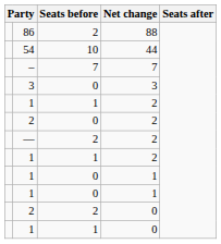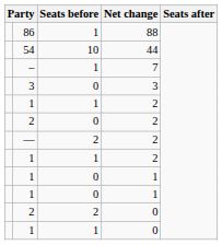 <table class=wikitable style="text-align:right">
 <tr>
 <th colspan="2">Party</th>
 <th>Seats before</th>
 <th>Net change</th>
 <th>Seats after</th>
 </tr>
 <tr>
 <td></td>
 <td>86</td>
-<td> 2</td>
+<td> 1</td>
 <td>88</td>
 </tr>
 <tr>
 <td></td>
 <td>54</td>
 <td> 10</td>
 <td>44</td>
 </tr>
 <tr>
 <td></td>
 <td>–</td>
-<td> 7</td>
+<td> 1</td>
 <td>7</td>
 </tr>
 <tr>
 <td></td>
 <td>3</td>
 <td> 0</td>
 <td>3</td>
 </tr>
 <tr>
 <td></td>
 <td>1</td>
 <td> 1</td>
 <td>2</td>
 </tr>
 <tr>
 <td></td>
 <td>2</td>
 <td> 0</td>
 <td>2</td>
 </tr>
 <tr>
 <td></td>
 <td>—</td>
 <td> 2</td>
 <td>2</td>
 </tr>
 <tr>
 <td></td>
 <td>1</td>
 <td> 1</td>
 <td>2</td>
 </tr>
 <tr>
 <td></td>
 <td>1</td>
 <td> 0</td>
 <td>1</td>
 </tr>
 <tr>
 <td></td>
 <td>1</td>
 <td> 0</td>
 <td>1</td>
 </tr>
 <tr>
 <td></td>
 <td>2</td>
 <td> 2</td>
 <td>0</td>
 </tr>
 <tr>
 <td></td>
 <td>1</td>
 <td> 1</td>
 <td>0</td>
 </tr>
 </table>
